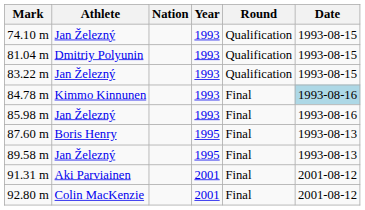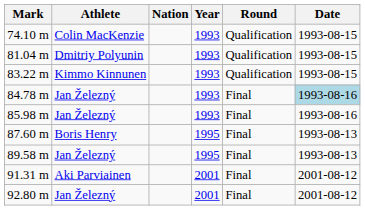 <table class="wikitable sortable">
 <tr>
 <th>Mark</th>
 <th>Athlete</th>
 <th>Nation</th>
 <th>Year</th>
 <th>Round</th>
 <th>Date</th>
 </tr>
 <tr>
 <td>74.10 m</td>
-<td><a href='#'>Jan Železný</a></td>
+<td><a href='#'>Colin MacKenzie</a></td>
 <td></td>
 <td><a href='#'>1993</a></td>
 <td>Qualification</td>
 <td>1993-08-15</td>
 </tr>
 <tr>
 <td>81.04 m</td>
 <td><a href='#'>Dmitriy Polyunin</a></td>
 <td></td>
 <td><a href='#'>1993</a></td>
 <td>Qualification</td>
 <td>1993-08-15</td>
 </tr>
 <tr>
 <td>83.22 m</td>
-<td><a href='#'>Jan Železný</a></td>
+<td align="left"><a href='#'>Kimmo Kinnunen</a></td>
 <td></td>
 <td><a href='#'>1993</a></td>
 <td>Qualification</td>
 <td>1993-08-15</td>
 </tr>
 <tr>
 <td>84.78 m</td>
-<td align="left"><a href='#'>Kimmo Kinnunen</a></td>
+<td><a href='#'>Jan Železný</a></td>
 <td align="left"></td>
 <td><a href='#'>1993</a></td>
 <td>Final</td>
 <td style="background: lightblue;">1993-08-16</td>
 </tr>
 <tr>
 <td>85.98 m</td>
 <td><a href='#'>Jan Železný</a></td>
 <td></td>
 <td><a href='#'>1993</a></td>
 <td>Final</td>
 <td>1993-08-16</td>
 </tr>
 <tr>
 <td>87.60 m</td>
 <td><a href='#'>Boris Henry</a></td>
 <td></td>
 <td><a href='#'>1995</a></td>
 <td>Final</td>
 <td>1993-08-13</td>
 </tr>
 <tr>
 <td>89.58 m</td>
 <td><a href='#'>Jan Železný</a></td>
 <td></td>
 <td><a href='#'>1995</a></td>
 <td>Final</td>
 <td>1993-08-13</td>
 </tr>
 <tr>
 <td>91.31 m</td>
 <td><a href='#'>Aki Parviainen</a></td>
 <td></td>
 <td><a href='#'>2001</a></td>
 <td>Final</td>
 <td>2001-08-12</td>
 </tr>
 <tr>
 <td>92.80 m</td>
-<td><a href='#'>Colin MacKenzie</a></td>
+<td><a href='#'>Jan Železný</a></td>
 <td></td>
 <td><a href='#'>2001</a></td>
 <td>Final</td>
 <td>2001-08-12</td>
 </tr>
 </table>
